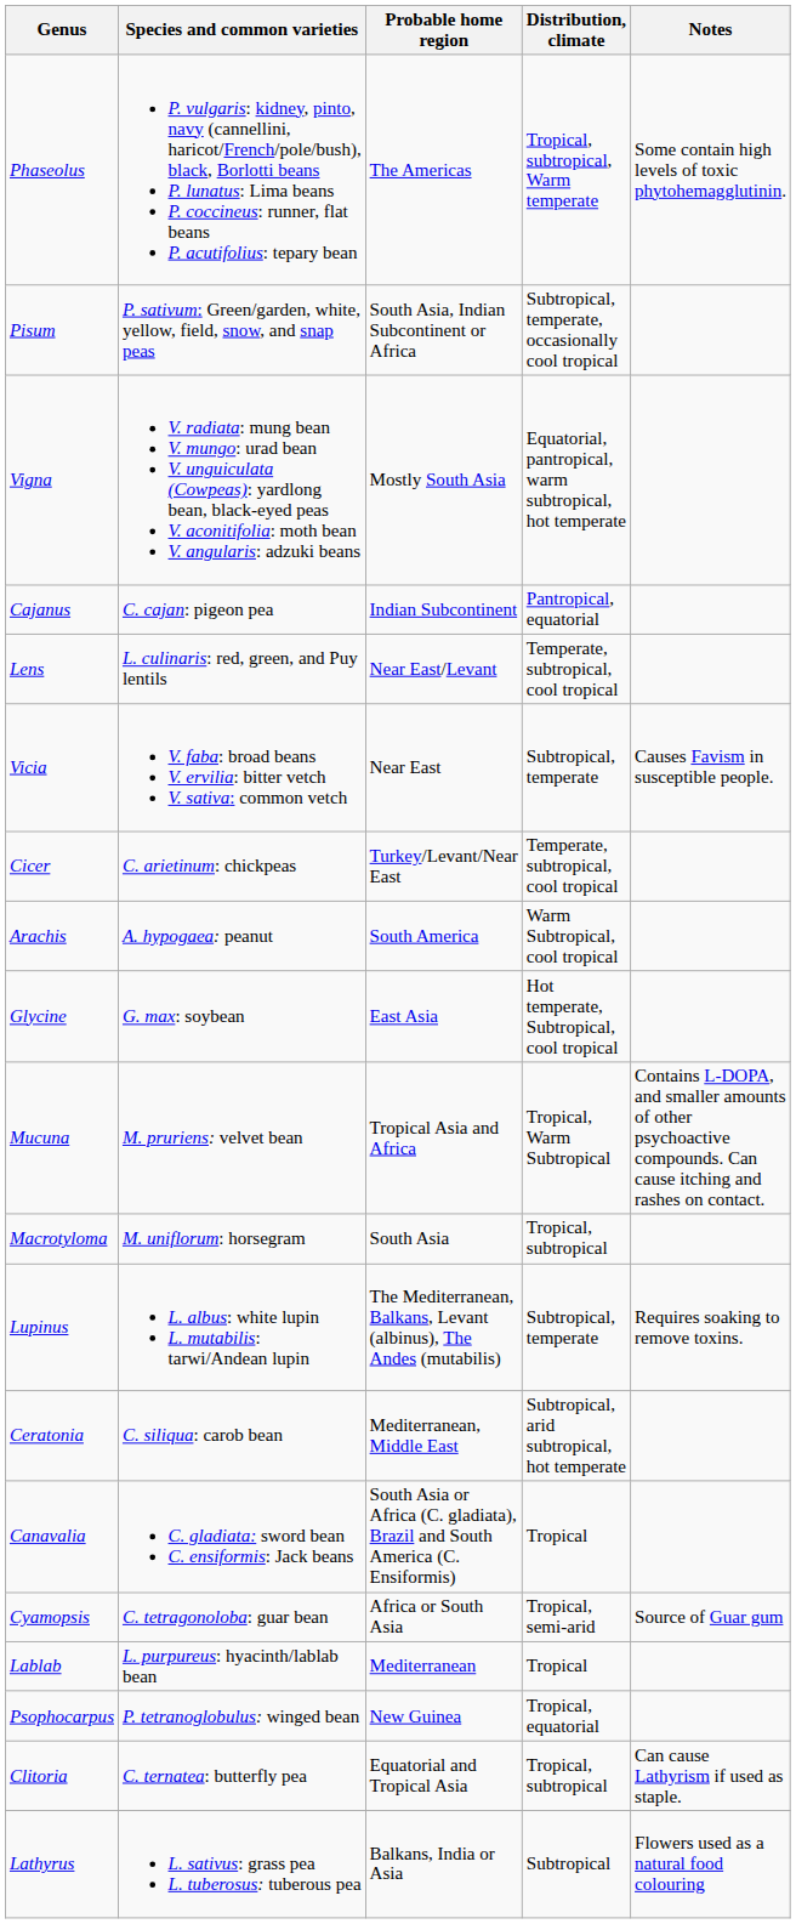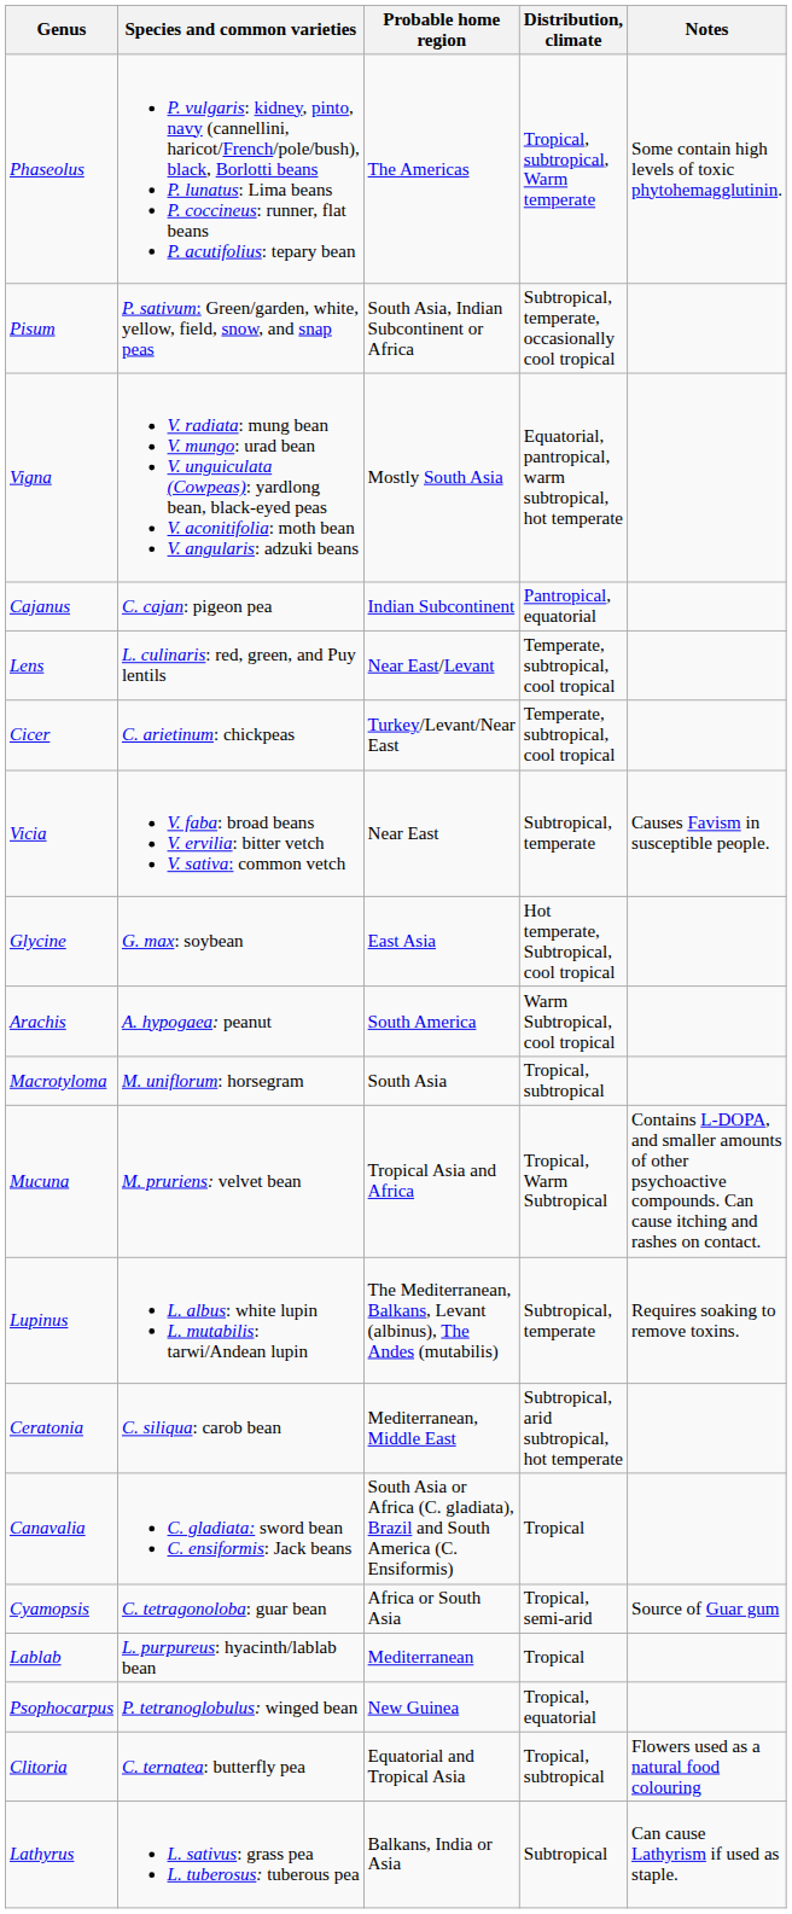 <table class="wikitable">
 <tr>
 <th style="width: 70px;">Genus</th>
 <th style="width: 250px;">Species and common varieties</th>
 <th style="width: 180px;">Probable home region</th>
 <th style="width: 180px;">Distribution, climate</th>
 <th style="width: 250px;">Notes</th>
 </tr>
 <tr>
 <td><em><a href='#'>Phaseolus</a></em></td>
 <td><br><ul><li><em><a href='#'>P. vulgaris</a></em>: <a href='#'>kidney</a>, <a href='#'>pinto</a>, <a href='#'>navy</a> (cannellini, haricot/<a href='#'>French</a>/pole/bush), <a href='#'>black</a>, <a href='#'>Borlotti beans</a></li><li><em><a href='#'>P. lunatus</a></em>: Lima beans</li><li><em><a href='#'>P. coccineus</a></em>: runner, flat beans</li><li><em><a href='#'>P. acutifolius</a></em>: tepary bean</li></ul></td>
 <td><a href='#'>The Americas</a></td>
 <td><a href='#'>Tropical</a>, <a href='#'>subtropical</a>, <a href='#'>Warm temperate</a></td>
 <td>Some contain high levels of toxic <a href='#'>phytohemagglutinin</a>.</td>
 </tr>
 <tr>
 <td><em><a href='#'>Pisum</a></em></td>
 <td><a href='#'><em>P. sativum</em>:</a> Green/garden, white, yellow, field, <a href='#'>snow</a>, and <a href='#'>snap peas</a></td>
 <td>South Asia, Indian Subcontinent or Africa</td>
 <td>Subtropical, temperate, occasionally cool tropical</td>
 <td></td>
 </tr>
 <tr>
 <td><em><a href='#'>Vigna</a></em></td>
 <td><br><ul><li><em><a href='#'>V. radiata</a></em>: mung bean</li><li><em><a href='#'>V. mungo</a></em>: urad bean</li><li><em><a href='#'>V. unguiculata (Cowpeas)</a></em>: yardlong bean, black-eyed peas</li><li><em><a href='#'>V. aconitifolia</a></em>: moth bean</li><li><em><a href='#'>V. angularis</a></em>: adzuki beans</li></ul></td>
 <td>Mostly <a href='#'>South Asia</a></td>
 <td>Equatorial, pantropical, warm  subtropical, hot temperate</td>
 <td></td>
 </tr>
 <tr>
 <td><em><a href='#'>Cajanus</a></em></td>
 <td><em><a href='#'>C. cajan</a></em>: pigeon pea</td>
 <td><a href='#'>Indian Subcontinent</a></td>
 <td><a href='#'>Pantropical</a>, equatorial</td>
 <td></td>
 </tr>
 <tr>
 <td><em><a href='#'>Lens</a></em></td>
 <td><em><a href='#'>L. culinaris</a></em>: red, green, and Puy lentils</td>
 <td><a href='#'>Near East</a>/<a href='#'>Levant</a></td>
 <td>Temperate, subtropical, cool tropical</td>
 <td></td>
 </tr>
 <tr>
+<td><em><a href='#'>Cicer</a></em></td>
+<td><em><a href='#'>C. arietinum</a></em>: chickpeas</td>
+<td><a href='#'>Turkey</a>/Levant/Near East</td>
+<td>Temperate, subtropical, cool tropical</td>
+<td></td>
+</tr>
+<tr>
 <td><em><a href='#'>Vicia</a></em></td>
 <td><br><ul><li><em><a href='#'>V. faba</a></em>: broad beans</li><li><em><a href='#'>V. ervilia</a></em>: bitter vetch</li><li><a href='#'><em>V. sativa</em>:</a> common vetch</li></ul></td>
 <td>Near East</td>
 <td>Subtropical, temperate</td>
 <td>Causes <a href='#'>Favism</a> in susceptible people.</td>
 </tr>
 <tr>
-<td><em><a href='#'>Cicer</a></em></td>
-<td><em><a href='#'>C. arietinum</a></em>: chickpeas</td>
-<td><a href='#'>Turkey</a>/Levant/Near East</td>
-<td>Temperate, subtropical, cool tropical</td>
+<td><em><a href='#'>Glycine</a></em></td>
+<td><em><a href='#'>G. max</a></em>: soybean</td>
+<td><a href='#'>East Asia</a></td>
+<td>Hot temperate, Subtropical, cool tropical</td>
 <td></td>
 </tr>
 <tr>
 <td><em><a href='#'>Arachis</a></em></td>
 <td><em><a href='#'>A. hypogaea</a>:</em> peanut</td>
 <td><a href='#'>South America</a></td>
 <td>Warm Subtropical, cool tropical</td>
 <td></td>
 </tr>
 <tr>
-<td><em><a href='#'>Glycine</a></em></td>
-<td><em><a href='#'>G. max</a></em>: soybean</td>
-<td><a href='#'>East Asia</a></td>
-<td>Hot temperate, Subtropical, cool tropical</td>
+<td><em><a href='#'>Macrotyloma</a></em></td>
+<td><em><a href='#'>M. uniflorum</a></em>: horsegram</td>
+<td>South Asia</td>
+<td>Tropical, subtropical</td>
 <td></td>
 </tr>
 <tr>
 <td><em><a href='#'>Mucuna</a></em></td>
 <td><em><a href='#'>M. pruriens</a>:</em> velvet bean</td>
 <td>Tropical Asia and <a href='#'>Africa</a></td>
 <td>Tropical, Warm Subtropical</td>
 <td>Contains <a href='#'>L-DOPA</a>, and smaller amounts of other psychoactive compounds. Can cause itching and rashes on contact.</td>
-</tr>
-<tr>
-<td><em><a href='#'>Macrotyloma</a></em></td>
-<td><em><a href='#'>M. uniflorum</a></em>: horsegram</td>
-<td>South Asia</td>
-<td>Tropical, subtropical</td>
-<td></td>
 </tr>
 <tr>
 <td><em><a href='#'>Lupinus</a></em></td>
 <td><br><ul><li><em><a href='#'>L. albus</a></em>: white lupin</li><li><em><a href='#'>L. mutabilis</a></em>: tarwi/Andean lupin</li></ul></td>
 <td>The Mediterranean, <a href='#'>Balkans</a>, Levant  (albinus), <a href='#'>The Andes</a> (mutabilis)</td>
 <td>Subtropical, temperate</td>
 <td>Requires soaking to remove toxins.</td>
 </tr>
 <tr>
 <td><em><a href='#'>Ceratonia</a></em></td>
 <td><em><a href='#'>C. siliqua</a></em>: carob bean</td>
 <td>Mediterranean, <a href='#'>Middle East</a></td>
 <td>Subtropical, arid subtropical, hot temperate</td>
 <td></td>
 </tr>
 <tr>
 <td><em><a href='#'>Canavalia</a></em></td>
 <td><br><ul><li><em><a href='#'>C. gladiata:</a></em> sword bean</li><li><em><a href='#'>C. ensiformis</a></em>: Jack beans</li></ul></td>
 <td>South Asia or Africa (C. gladiata),  <a href='#'>Brazil</a> and South America (C. Ensiformis)</td>
 <td>Tropical</td>
 <td></td>
 </tr>
 <tr>
 <td><em><a href='#'>Cyamopsis</a></em></td>
 <td><em><a href='#'>C. tetragonoloba</a></em>: guar bean</td>
 <td>Africa or South Asia</td>
 <td>Tropical, semi-arid</td>
 <td>Source of <a href='#'>Guar gum</a></td>
 </tr>
 <tr>
 <td><em><a href='#'>Lablab</a></em></td>
 <td><em><a href='#'>L. purpureus</a></em>: hyacinth/lablab bean</td>
 <td><a href='#'>Mediterranean</a></td>
 <td>Tropical</td>
 <td></td>
 </tr>
 <tr>
 <td><em><a href='#'>Psophocarpus</a></em></td>
 <td><em><a href='#'>P. tetranoglobulus</a>:</em> winged bean</td>
 <td><a href='#'>New Guinea</a></td>
 <td>Tropical, equatorial</td>
 <td></td>
 </tr>
 <tr>
 <td><em><a href='#'>Clitoria</a></em></td>
 <td><em><a href='#'>C. ternatea</a></em>: butterfly pea</td>
 <td>Equatorial and Tropical Asia</td>
 <td>Tropical, subtropical</td>
-<td>Can cause <a href='#'>Lathyrism</a> if used as staple.</td>
+<td>Flowers used as a <a href='#'>natural food colouring</a></td>
 </tr>
 <tr>
 <td><em><a href='#'>Lathyrus</a></em></td>
 <td><br><ul><li><em><a href='#'>L. sativus</a></em>: grass pea</li><li><em><a href='#'>L. tuberosus</a>:</em> tuberous pea</li></ul></td>
 <td>Balkans, India or Asia</td>
 <td>Subtropical</td>
-<td>Flowers used as a <a href='#'>natural food colouring</a></td>
+<td>Can cause <a href='#'>Lathyrism</a> if used as staple.</td>
 </tr>
 </table>
